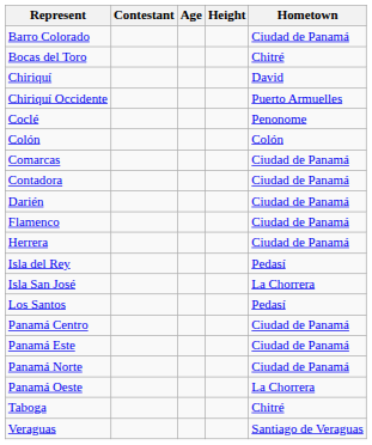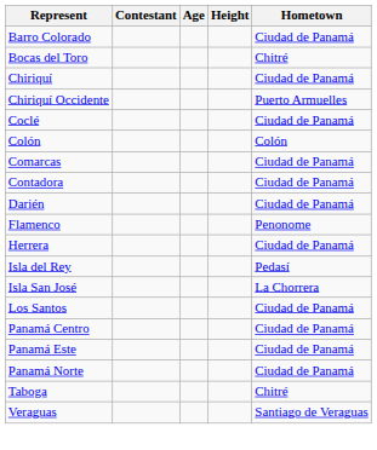 <table class="sortable wikitable">
 <tr>
 <th>Represent</th>
 <th>Contestant</th>
 <th>Age</th>
 <th>Height</th>
 <th>Hometown</th>
 </tr>
 <tr>
 <td><a href='#'>Barro Colorado</a></td>
 <td></td>
 <td></td>
 <td></td>
 <td><a href='#'>Ciudad de Panamá</a></td>
 </tr>
 <tr>
 <td><a href='#'>Bocas del Toro</a></td>
 <td></td>
 <td></td>
 <td></td>
 <td><a href='#'>Chitré</a></td>
 </tr>
 <tr>
 <td><a href='#'>Chiriquí</a></td>
 <td></td>
 <td></td>
 <td></td>
-<td><a href='#'>David</a></td>
+<td><a href='#'>Ciudad de Panamá</a></td>
 </tr>
 <tr>
 <td><a href='#'>Chiriquí Occidente</a></td>
 <td></td>
 <td></td>
 <td></td>
 <td><a href='#'>Puerto Armuelles</a></td>
 </tr>
 <tr>
 <td><a href='#'>Coclé</a></td>
 <td></td>
 <td></td>
 <td></td>
-<td><a href='#'>Penonome</a></td>
+<td><a href='#'>Ciudad de Panamá</a></td>
 </tr>
 <tr>
 <td><a href='#'>Colón</a></td>
 <td></td>
 <td></td>
 <td></td>
 <td><a href='#'>Colón</a></td>
 </tr>
 <tr>
 <td><a href='#'>Comarcas</a></td>
 <td></td>
 <td></td>
 <td></td>
 <td><a href='#'>Ciudad de Panamá</a></td>
 </tr>
 <tr>
 <td><a href='#'>Contadora</a></td>
 <td></td>
 <td></td>
 <td></td>
 <td><a href='#'>Ciudad de Panamá</a></td>
 </tr>
 <tr>
 <td><a href='#'>Darién</a></td>
 <td></td>
 <td></td>
 <td></td>
 <td><a href='#'>Ciudad de Panamá</a></td>
 </tr>
 <tr>
 <td><a href='#'>Flamenco</a></td>
 <td></td>
 <td></td>
 <td></td>
-<td><a href='#'>Ciudad de Panamá</a></td>
+<td><a href='#'>Penonome</a></td>
 </tr>
 <tr>
 <td><a href='#'>Herrera</a></td>
 <td></td>
 <td></td>
 <td></td>
 <td><a href='#'>Ciudad de Panamá</a></td>
 </tr>
 <tr>
 <td><a href='#'>Isla del Rey</a></td>
 <td></td>
 <td></td>
 <td></td>
 <td><a href='#'>Pedasí</a></td>
 </tr>
 <tr>
 <td><a href='#'>Isla San José</a></td>
 <td></td>
 <td></td>
 <td></td>
 <td><a href='#'>La Chorrera</a></td>
 </tr>
 <tr>
 <td><a href='#'>Los Santos</a></td>
 <td></td>
 <td></td>
 <td></td>
-<td><a href='#'>Pedasí</a></td>
+<td><a href='#'>Ciudad de Panamá</a></td>
 </tr>
 <tr>
 <td><a href='#'>Panamá Centro</a></td>
 <td></td>
 <td></td>
 <td></td>
 <td><a href='#'>Ciudad de Panamá</a></td>
 </tr>
 <tr>
 <td><a href='#'>Panamá Este</a></td>
 <td></td>
 <td></td>
 <td></td>
 <td><a href='#'>Ciudad de Panamá</a></td>
 </tr>
 <tr>
 <td><a href='#'>Panamá Norte</a></td>
 <td></td>
 <td></td>
 <td></td>
 <td><a href='#'>Ciudad de Panamá</a></td>
 </tr>
 <tr>
-<td><a href='#'>Panamá Oeste</a></td>
-<td></td>
-<td></td>
-<td></td>
-<td><a href='#'>La Chorrera</a></td>
-</tr>
-<tr>
 <td><a href='#'>Taboga</a></td>
 <td></td>
 <td></td>
 <td></td>
 <td><a href='#'>Chitré</a></td>
 </tr>
 <tr>
 <td><a href='#'>Veraguas</a></td>
 <td></td>
 <td></td>
 <td></td>
 <td><a href='#'>Santiago de Veraguas</a></td>
 </tr>
 </table>
